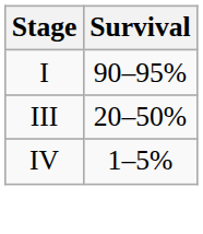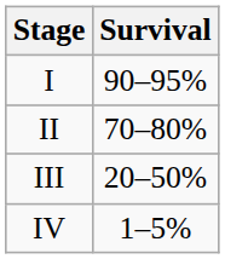 <table class="wikitable" align="left" style="text-align: center; margin-right: 10px;">
 <tr>
 <th>Stage</th>
 <th>Survival</th>
 </tr>
 <tr>
 <td>I</td>
 <td>90–95%</td>
 </tr>
 <tr>
+<td>II</td>
+<td>70–80%</td>
+</tr>
+<tr>
 <td>III</td>
 <td>20–50%</td>
 </tr>
 <tr>
 <td>IV</td>
 <td>1–5%</td>
 </tr>
 </table>
